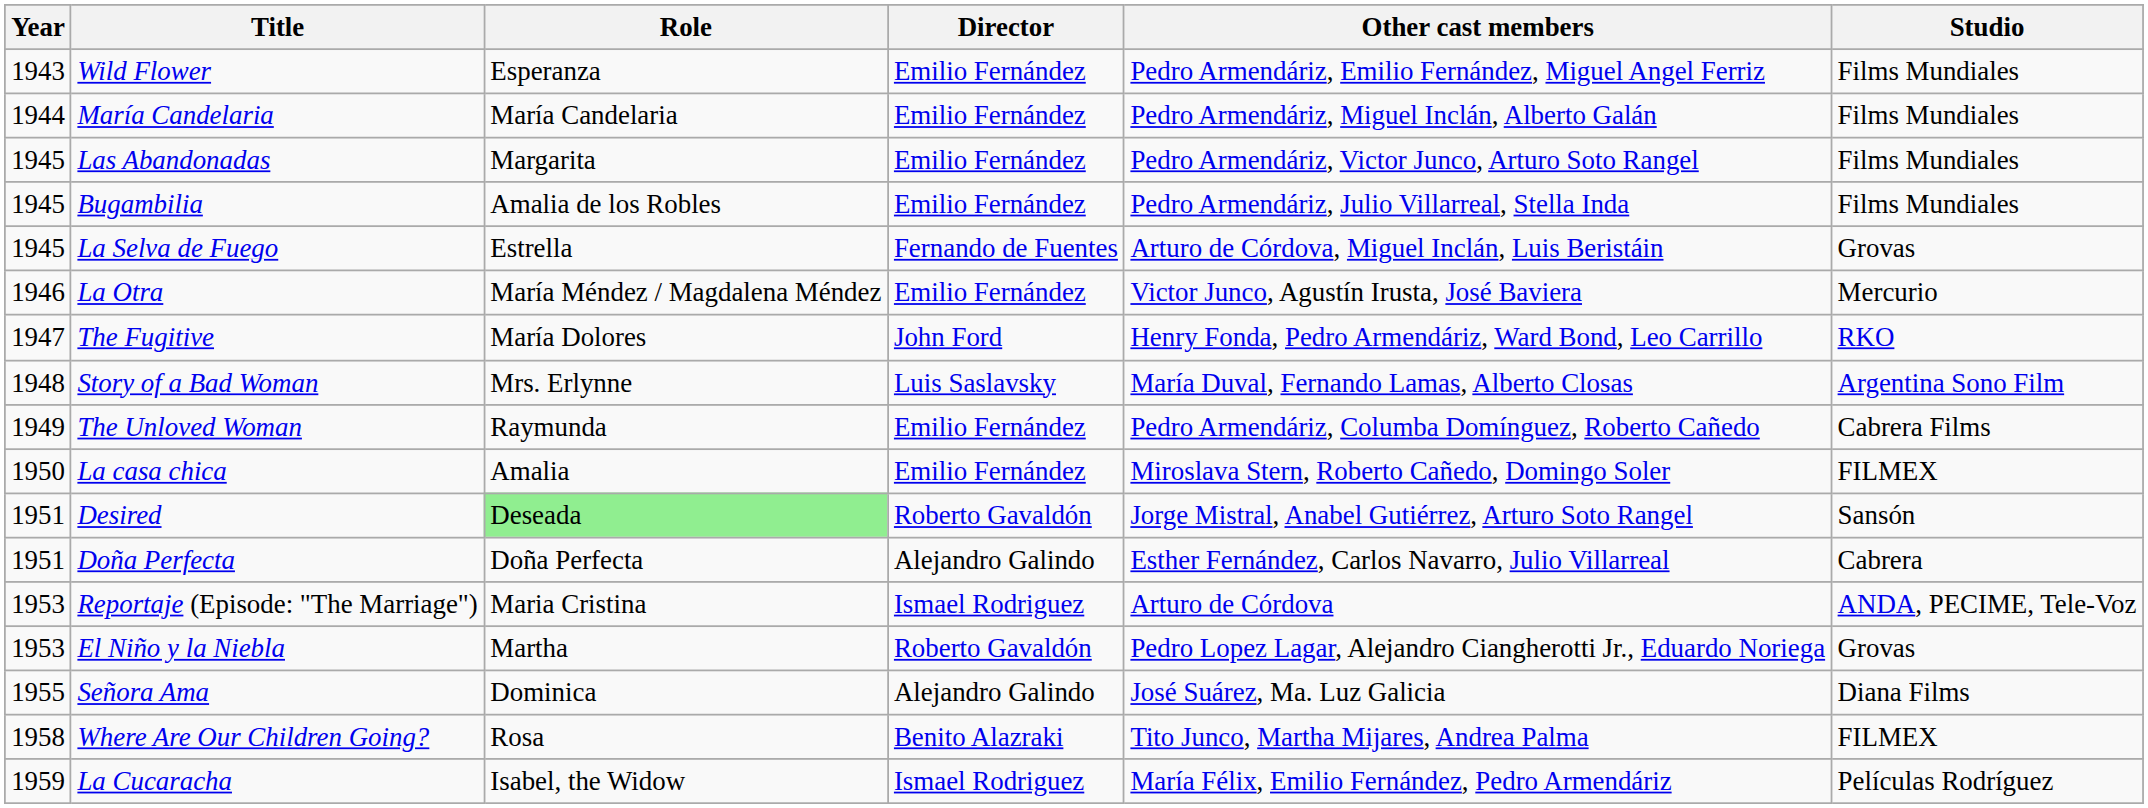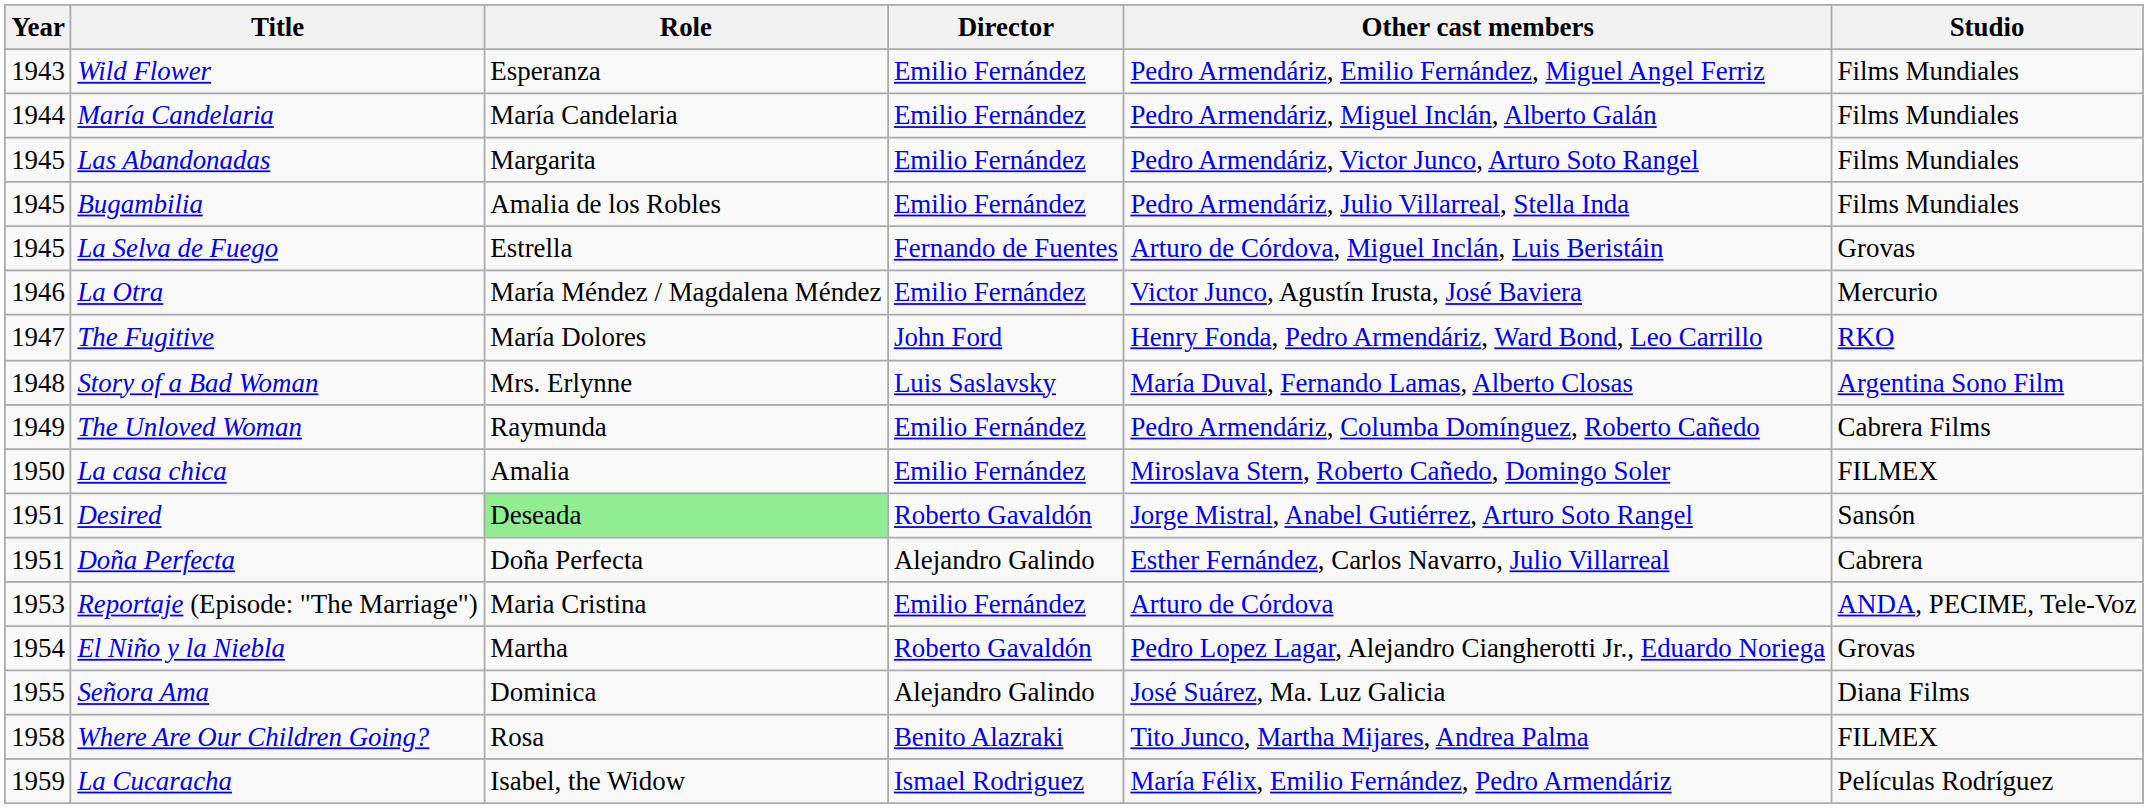 <table class="wikitable" style="font-size: 95%;">
 <tr>
 <th>Year</th>
 <th>Title</th>
 <th>Role</th>
 <th>Director</th>
 <th>Other cast members</th>
 <th>Studio</th>
 </tr>
 <tr>
 <td>1943</td>
 <td><em><a href='#'>Wild Flower</a></em></td>
 <td>Esperanza</td>
 <td><a href='#'>Emilio Fernández</a></td>
 <td><a href='#'>Pedro Armendáriz</a>, <a href='#'>Emilio Fernández</a>, <a href='#'>Miguel Angel Ferriz</a></td>
 <td>Films Mundiales</td>
 </tr>
 <tr>
 <td>1944</td>
 <td><em><a href='#'>María Candelaria</a></em></td>
 <td>María Candelaria</td>
 <td><a href='#'>Emilio Fernández</a></td>
 <td><a href='#'>Pedro Armendáriz</a>, <a href='#'>Miguel Inclán</a>, <a href='#'>Alberto Galán</a></td>
 <td>Films Mundiales</td>
 </tr>
 <tr>
 <td>1945</td>
 <td><em><a href='#'>Las Abandonadas</a></em></td>
 <td>Margarita</td>
 <td><a href='#'>Emilio Fernández</a></td>
 <td><a href='#'>Pedro Armendáriz</a>, <a href='#'>Victor Junco</a>, <a href='#'>Arturo Soto Rangel</a></td>
 <td>Films Mundiales</td>
 </tr>
 <tr>
 <td>1945</td>
 <td><em><a href='#'>Bugambilia</a></em></td>
 <td>Amalia de los Robles</td>
 <td><a href='#'>Emilio Fernández</a></td>
 <td><a href='#'>Pedro Armendáriz</a>, <a href='#'>Julio Villarreal</a>, <a href='#'>Stella Inda</a></td>
 <td>Films Mundiales</td>
 </tr>
 <tr>
 <td>1945</td>
 <td><em><a href='#'>La Selva de Fuego</a></em></td>
 <td>Estrella</td>
 <td><a href='#'>Fernando de Fuentes</a></td>
 <td><a href='#'>Arturo de Córdova</a>, <a href='#'>Miguel Inclán</a>, <a href='#'>Luis Beristáin</a></td>
 <td>Grovas</td>
 </tr>
 <tr>
 <td>1946</td>
 <td><em><a href='#'>La Otra</a></em></td>
 <td>María Méndez / Magdalena Méndez</td>
 <td><a href='#'>Emilio Fernández</a></td>
 <td><a href='#'>Victor Junco</a>, Agustín Irusta, <a href='#'>José Baviera</a></td>
 <td>Mercurio</td>
 </tr>
 <tr>
 <td>1947</td>
 <td><em><a href='#'>The Fugitive</a></em></td>
 <td>María Dolores</td>
 <td><a href='#'>John Ford</a></td>
 <td><a href='#'>Henry Fonda</a>, <a href='#'>Pedro Armendáriz</a>, <a href='#'>Ward Bond</a>, <a href='#'>Leo Carrillo</a></td>
 <td><a href='#'>RKO</a></td>
 </tr>
 <tr>
 <td>1948</td>
 <td><em><a href='#'>Story of a Bad Woman</a></em></td>
 <td>Mrs. Erlynne</td>
 <td><a href='#'>Luis Saslavsky</a></td>
 <td><a href='#'>María Duval</a>, <a href='#'>Fernando Lamas</a>, <a href='#'>Alberto Closas</a></td>
 <td><a href='#'>Argentina Sono Film</a></td>
 </tr>
 <tr>
 <td>1949</td>
 <td><em><a href='#'>The Unloved Woman</a></em></td>
 <td>Raymunda</td>
 <td><a href='#'>Emilio Fernández</a></td>
 <td><a href='#'>Pedro Armendáriz</a>, <a href='#'>Columba Domínguez</a>, <a href='#'>Roberto Cañedo</a></td>
 <td>Cabrera Films</td>
 </tr>
 <tr>
 <td>1950</td>
 <td><em><a href='#'>La casa chica</a></em></td>
 <td>Amalia</td>
 <td><a href='#'>Emilio Fernández</a></td>
 <td><a href='#'>Miroslava Stern</a>, <a href='#'>Roberto Cañedo</a>, <a href='#'>Domingo Soler</a></td>
 <td>FILMEX</td>
 </tr>
 <tr>
 <td>1951</td>
 <td><em><a href='#'>Desired</a></em></td>
 <td style="background: lightgreen;">Deseada</td>
 <td><a href='#'>Roberto Gavaldón</a></td>
 <td><a href='#'>Jorge Mistral</a>, <a href='#'>Anabel Gutiérrez</a>, <a href='#'>Arturo Soto Rangel</a></td>
 <td>Sansón</td>
 </tr>
 <tr>
 <td>1951</td>
 <td><em><a href='#'>Doña Perfecta</a></em></td>
 <td>Doña Perfecta</td>
 <td>Alejandro Galindo</td>
 <td><a href='#'>Esther Fernández</a>, Carlos Navarro, <a href='#'>Julio Villarreal</a></td>
 <td>Cabrera</td>
 </tr>
 <tr>
 <td>1953</td>
 <td><em><a href='#'>Reportaje</a></em> (Episode: "The Marriage")</td>
 <td>Maria Cristina</td>
-<td><a href='#'>Ismael Rodriguez</a></td>
+<td><a href='#'>Emilio Fernández</a></td>
 <td><a href='#'>Arturo de Córdova</a></td>
 <td><a href='#'>ANDA</a>, PECIME, Tele-Voz</td>
 </tr>
 <tr>
-<td>1953</td>
+<td>1954</td>
 <td><em><a href='#'>El Niño y la Niebla</a></em></td>
 <td>Martha</td>
 <td><a href='#'>Roberto Gavaldón</a></td>
 <td><a href='#'>Pedro Lopez Lagar</a>, Alejandro Ciangherotti Jr., <a href='#'>Eduardo Noriega</a></td>
 <td>Grovas</td>
 </tr>
 <tr>
 <td>1955</td>
 <td><em><a href='#'>Señora Ama</a></em></td>
 <td>Dominica</td>
 <td>Alejandro Galindo</td>
 <td><a href='#'>José Suárez</a>, Ma. Luz Galicia</td>
 <td>Diana Films</td>
 </tr>
 <tr>
 <td>1958</td>
 <td><em><a href='#'>Where Are Our Children Going?</a></em></td>
 <td>Rosa</td>
 <td><a href='#'>Benito Alazraki</a></td>
 <td><a href='#'>Tito Junco</a>, <a href='#'>Martha Mijares</a>, <a href='#'>Andrea Palma</a></td>
 <td>FILMEX</td>
 </tr>
 <tr>
 <td>1959</td>
 <td><em><a href='#'>La Cucaracha</a></em></td>
 <td>Isabel, the Widow</td>
 <td><a href='#'>Ismael Rodriguez</a></td>
 <td><a href='#'>María Félix</a>, <a href='#'>Emilio Fernández</a>, <a href='#'>Pedro Armendáriz</a></td>
 <td>Películas Rodríguez</td>
 </tr>
 </table>
